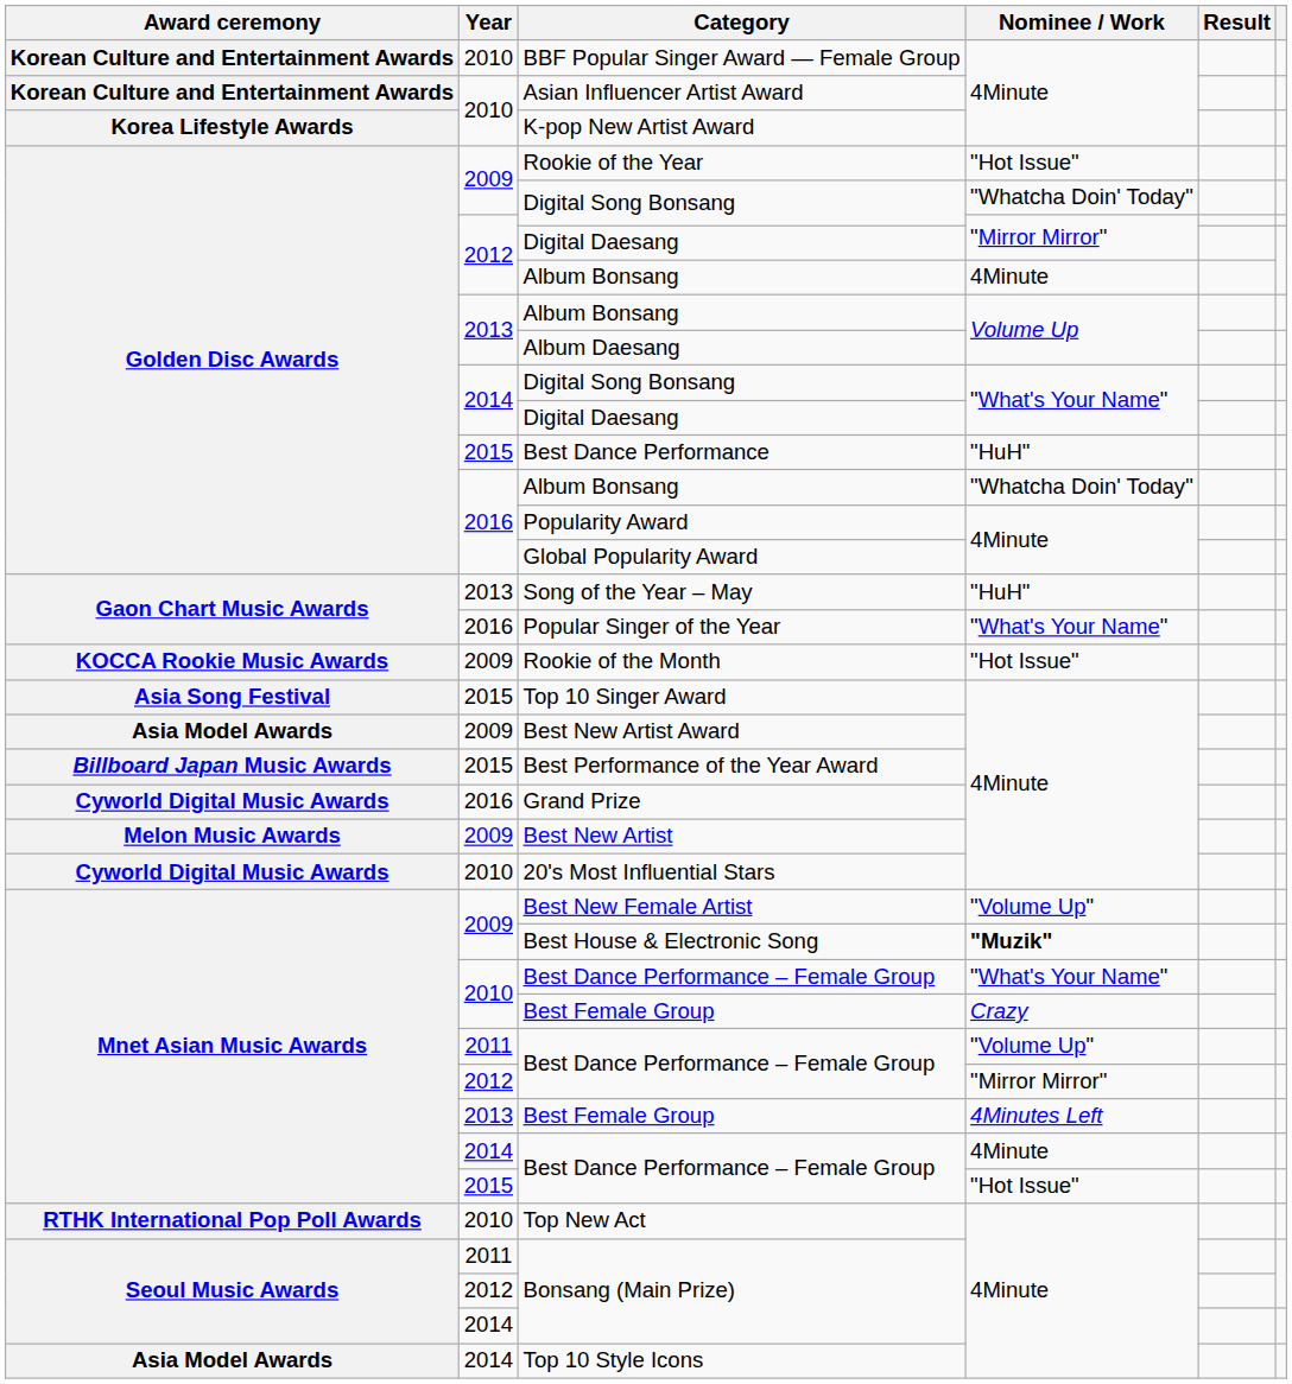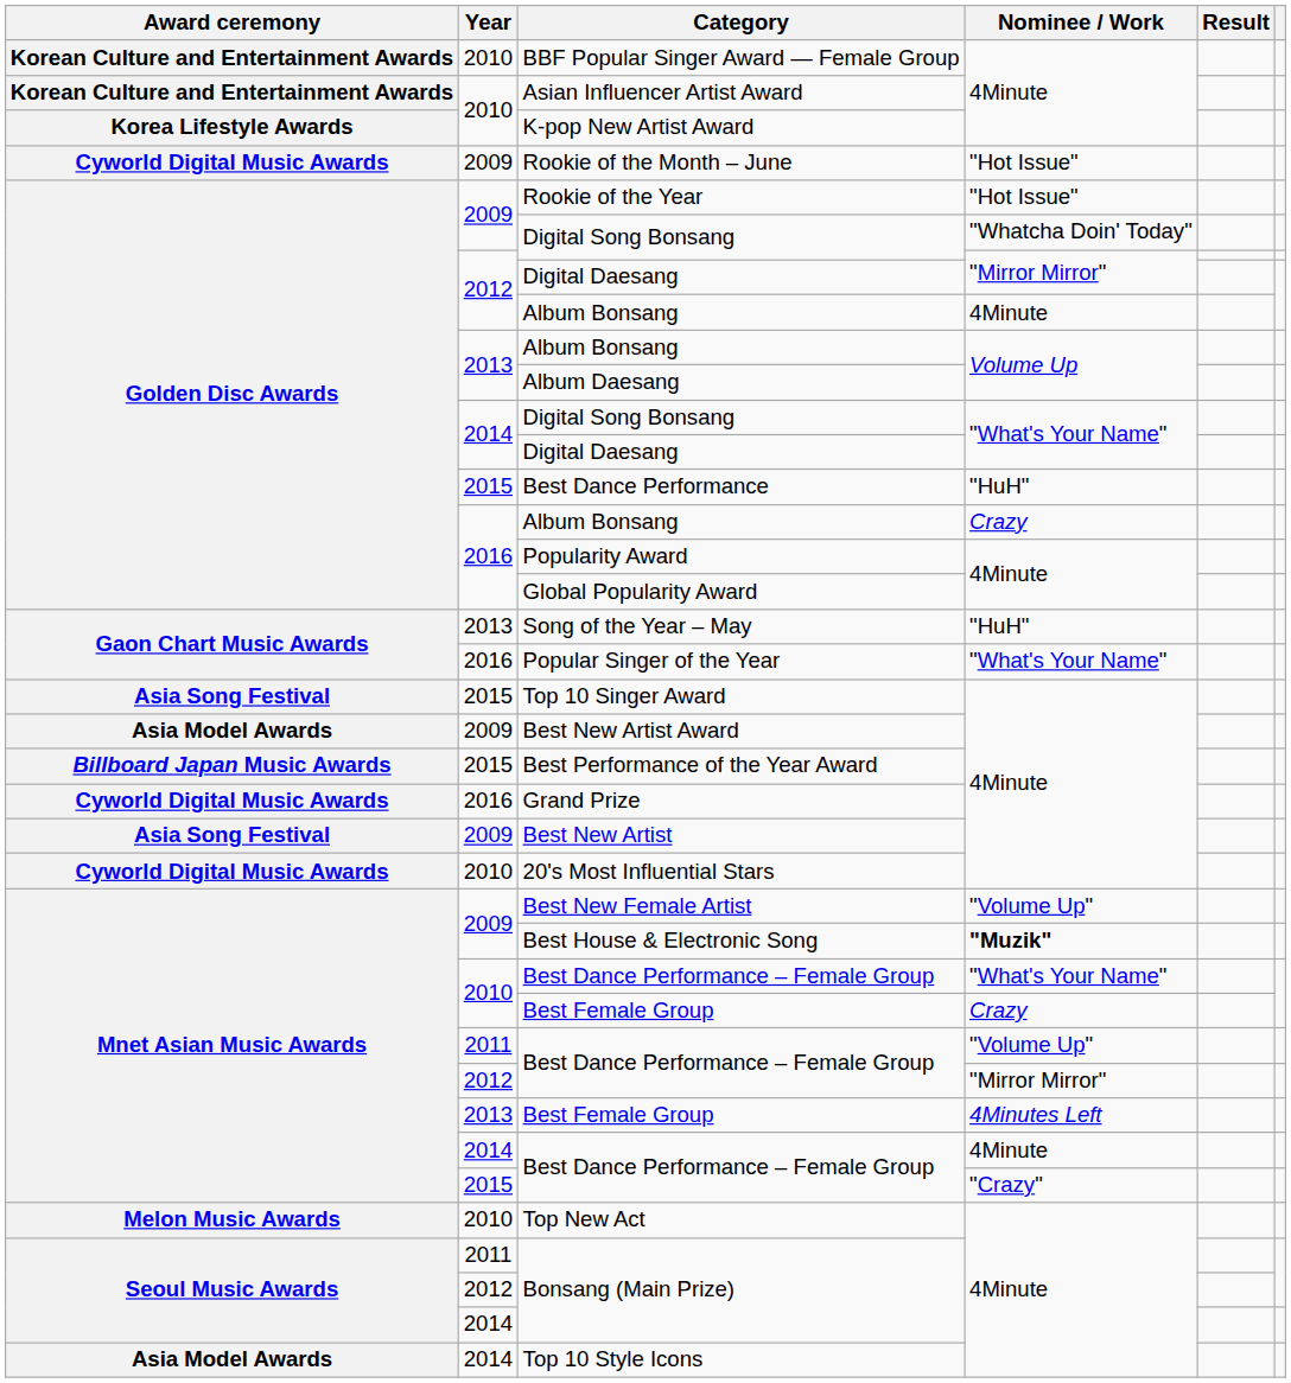 <table class="wikitable sortable plainrowheaders">
 <tr>
 <th scope="col">Award ceremony</th>
 <th scope="col">Year</th>
 <th scope="col">Category</th>
 <th scope="col">Nominee / Work</th>
 <th scope="col">Result</th>
 <th scope="col" class=unsortable></th>
 </tr>
 <tr>
 <th scope="row">Korean Culture and Entertainment Awards</th>
 <td style="text-align:center">2010</td>
 <td>BBF Popular Singer Award — Female Group</td>
 <td rowspan="3">4Minute</td>
 <td></td>
 <td></td>
 </tr>
 <tr>
 <th scope="row">Korean Culture and Entertainment Awards</th>
 <td rowspan="2" style="text-align:center">2010</td>
 <td>Asian Influencer Artist Award</td>
 <td></td>
 <td></td>
 </tr>
 <tr>
 <th scope="row">Korea Lifestyle Awards</th>
 <td>K-pop New Artist Award</td>
+<td></td>
+<td></td>
+</tr>
+<tr>
+<th scope="row"><a href='#'>Cyworld Digital Music Awards</a></th>
+<td style="text-align:center">2009</td>
+<td>Rookie of the Month – June</td>
+<td>"Hot Issue"</td>
 <td></td>
 <td></td>
 </tr>
 <tr>
 <th rowspan="13" scope="row"><a href='#'>Golden Disc Awards</a></th>
 <td rowspan="2" style="text-align:center"><a href='#'>2009</a></td>
 <td>Rookie of the Year</td>
 <td>"Hot Issue"</td>
 <td></td>
 <td></td>
 </tr>
 <tr>
 <td rowspan="2">Digital Song Bonsang</td>
 <td>"Whatcha Doin' Today"</td>
 <td></td>
 <td></td>
 </tr>
 <tr>
 <td rowspan="3" style="text-align:center"><a href='#'>2012</a></td>
 <td rowspan="2">"<a href='#'>Mirror Mirror</a>"</td>
 <td></td>
 <td style="text-align:center"></td>
 </tr>
 <tr>
 <td>Digital Daesang</td>
 <td></td>
 <td rowspan="2"></td>
 </tr>
 <tr>
 <td>Album Bonsang</td>
 <td>4Minute</td>
 <td></td>
 </tr>
 <tr>
 <td rowspan="2" style="text-align:center"><a href='#'>2013</a></td>
 <td>Album Bonsang</td>
 <td rowspan="2"><em><a href='#'>Volume Up</a></em></td>
 <td></td>
 <td></td>
 </tr>
 <tr>
 <td>Album Daesang</td>
 <td></td>
 <td></td>
 </tr>
 <tr>
 <td rowspan="2" style="text-align:center"><a href='#'>2014</a></td>
 <td>Digital Song Bonsang</td>
 <td rowspan="2">"<a href='#'>What's Your Name</a>"</td>
 <td></td>
 <td></td>
 </tr>
 <tr>
 <td>Digital Daesang</td>
 <td></td>
 <td></td>
 </tr>
 <tr>
 <td style="text-align:center"><a href='#'>2015</a></td>
 <td>Best Dance Performance</td>
 <td>"HuH"</td>
 <td></td>
 <td></td>
 </tr>
 <tr>
 <td rowspan="3" style="text-align:center"><a href='#'>2016</a></td>
 <td>Album Bonsang</td>
-<td>"Whatcha Doin' Today"</td>
+<td><em><a href='#'>Crazy</a></em></td>
 <td></td>
 <td></td>
 </tr>
 <tr>
 <td>Popularity Award</td>
 <td rowspan="2">4Minute</td>
 <td></td>
 <td></td>
 </tr>
 <tr>
 <td>Global Popularity Award</td>
 <td></td>
 <td></td>
 </tr>
 <tr>
 <th scope="row" rowspan="2"><a href='#'>Gaon Chart Music Awards</a></th>
 <td style="text-align:center">2013</td>
 <td>Song of the Year – May</td>
 <td>"HuH"</td>
 <td></td>
 <td></td>
 </tr>
 <tr>
 <td style="text-align:center">2016</td>
 <td>Popular Singer of the Year</td>
 <td>"<a href='#'>What's Your Name</a>"</td>
-<td></td>
-<td></td>
-</tr>
-<tr>
-<th scope="row"><a href='#'>KOCCA Rookie Music Awards</a></th>
-<td style="text-align:center">2009</td>
-<td>Rookie of the Month</td>
-<td>"Hot Issue"</td>
 <td></td>
 <td></td>
 </tr>
 <tr>
 <th scope="row"><a href='#'>Asia Song Festival</a></th>
 <td style="text-align:center">2015</td>
 <td>Top 10 Singer Award</td>
 <td rowspan="6">4Minute</td>
 <td></td>
 <td></td>
 </tr>
 <tr>
 <th scope="row">Asia Model Awards</th>
 <td style="text-align:center">2009</td>
 <td>Best New Artist Award</td>
 <td></td>
 <td></td>
 </tr>
 <tr>
 <th scope="row"><a href='#'><em>Billboard Japan</em> Music Awards</a></th>
 <td style="text-align:center">2015</td>
 <td>Best Performance of the Year Award</td>
 <td></td>
 <td></td>
 </tr>
 <tr>
 <th scope="row"><a href='#'>Cyworld Digital Music Awards</a></th>
 <td style="text-align:center">2016</td>
 <td>Grand Prize</td>
 <td></td>
 <td></td>
 </tr>
 <tr>
-<th scope="row"><a href='#'>Melon Music Awards</a></th>
+<th scope="row"><a href='#'>Asia Song Festival</a></th>
 <td style="text-align:center"><a href='#'>2009</a></td>
 <td><a href='#'>Best New Artist</a></td>
 <td></td>
 <td></td>
 </tr>
 <tr>
 <th scope="row"><a href='#'>Cyworld Digital Music Awards</a></th>
 <td style="text-align:center">2010</td>
 <td>20's Most Influential Stars</td>
 <td></td>
 <td></td>
 </tr>
 <tr>
 <th rowspan="9" scope="row"><a href='#'>Mnet Asian Music Awards</a></th>
 <td rowspan="2" style="text-align:center"><a href='#'>2009</a></td>
 <td><a href='#'>Best New Female Artist</a></td>
 <td>"<a href='#'>Volume Up</a>"</td>
 <td></td>
 <td></td>
 </tr>
 <tr>
 <td>Best House & Electronic Song</td>
 <td><strong>"Muzik"</strong></td>
 <td></td>
 <td></td>
 </tr>
 <tr>
 <td rowspan="2" style="text-align:center"><a href='#'>2010</a></td>
 <td><a href='#'>Best Dance Performance – Female Group</a></td>
 <td>"<a href='#'>What's Your Name</a>"</td>
 <td></td>
 <td rowspan="2" style="text-align:center"></td>
 </tr>
 <tr>
 <td><a href='#'>Best Female Group</a></td>
 <td><em><a href='#'>Crazy</a></em></td>
 <td></td>
 </tr>
 <tr>
 <td style="text-align:center"><a href='#'>2011</a></td>
 <td rowspan="2">Best Dance Performance – Female Group</td>
 <td>"<a href='#'>Volume Up</a>"</td>
 <td></td>
 <td></td>
 </tr>
 <tr>
 <td style="text-align:center"><a href='#'>2012</a></td>
 <td>"Mirror Mirror"</td>
 <td></td>
 <td></td>
 </tr>
 <tr>
 <td style="text-align:center"><a href='#'>2013</a></td>
 <td><a href='#'>Best Female Group</a></td>
 <td><em><a href='#'>4Minutes Left</a></em></td>
 <td></td>
 <td></td>
 </tr>
 <tr>
 <td style="text-align:center"><a href='#'>2014</a></td>
 <td rowspan="2">Best Dance Performance – Female Group</td>
 <td>4Minute</td>
 <td></td>
 <td></td>
 </tr>
 <tr>
 <td style="text-align:center"><a href='#'>2015</a></td>
-<td>"Hot Issue"</td>
+<td>"<a href='#'>Crazy</a>"</td>
 <td></td>
 <td></td>
 </tr>
 <tr>
-<th scope="row"><a href='#'>RTHK International Pop Poll Awards</a></th>
+<th scope="row"><a href='#'>Melon Music Awards</a></th>
 <td style="text-align:center">2010</td>
 <td>Top New Act</td>
 <td rowspan="5">4Minute</td>
 <td></td>
 <td></td>
 </tr>
 <tr>
 <th rowspan="3" scope="row"><a href='#'>Seoul Music Awards</a></th>
 <td style="text-align:center">2011</td>
 <td rowspan="3">Bonsang (Main Prize)</td>
 <td></td>
 <td rowspan="2"></td>
 </tr>
 <tr>
 <td style="text-align:center">2012</td>
 <td></td>
 </tr>
 <tr>
 <td style="text-align:center">2014</td>
 <td></td>
 <td></td>
 </tr>
 <tr>
 <th scope="row">Asia Model Awards</th>
 <td style="text-align:center">2014</td>
 <td>Top 10 Style Icons</td>
 <td></td>
 <td></td>
 </tr>
 </table>
